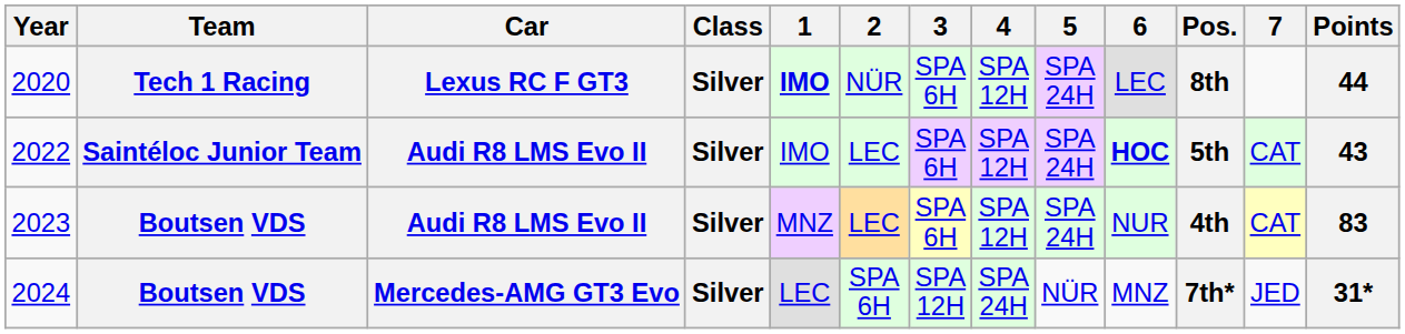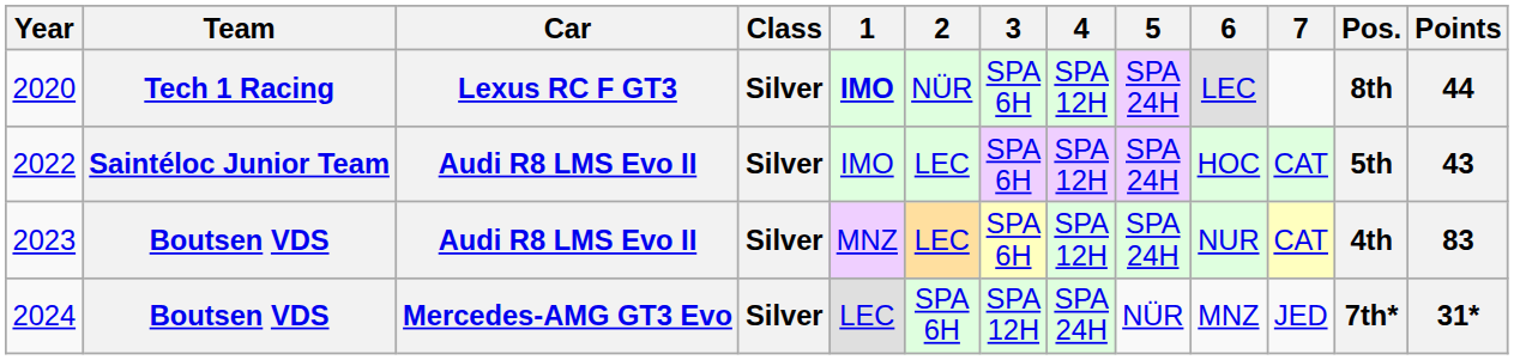 <table class="wikitable" border="1" style="text-align:center; font-size:85%;">
 <tr>
 <th>Year</th>
 <th>Team</th>
 <th>Car</th>
 <th>Class</th>
 <th>1</th>
 <th>2</th>
 <th>3</th>
 <th>4</th>
 <th>5</th>
 <th>6</th>
+<th>7</th>
 <th>Pos.</th>
-<th>7</th>
 <th>Points</th>
 </tr>
 <tr>
 <td><a href='#'>2020</a></td>
 <th nowrap><a href='#'>Tech 1 Racing</a></th>
 <th nowrap><a href='#'>Lexus RC F GT3</a></th>
 <th>Silver</th>
 <td style="background:#DFFFDF;"><strong><a href='#'>IMO</a></strong><br></td>
 <td style="background:#DFFFDF;"><a href='#'>NÜR</a><br></td>
 <td style="background:#DFFFDF;"><a href='#'>SPA<br>6H</a><br></td>
 <td style="background:#DFFFDF;"><a href='#'>SPA<br>12H</a><br></td>
 <td style="background:#EFCFFF;"><a href='#'>SPA<br>24H</a><br></td>
 <td style="background:#DFDFDF;"><a href='#'>LEC</a><br></td>
+<td></td>
 <th>8th</th>
-<td></td>
 <th>44</th>
 </tr>
 <tr>
 <td><a href='#'>2022</a></td>
 <th nowrap><a href='#'>Saintéloc Junior Team</a></th>
 <th nowrap><a href='#'>Audi R8 LMS Evo II</a></th>
 <th>Silver</th>
 <td style="background:#dfffdf;"><a href='#'>IMO</a><br></td>
 <td style="background:#dfffdf;"><a href='#'>LEC</a><br></td>
 <td style="background:#EFCFFF;"><a href='#'>SPA<br>6H</a><br></td>
 <td style="background:#EFCFFF;"><a href='#'>SPA<br>12H</a><br></td>
 <td style="background:#EFCFFF;"><a href='#'>SPA<br>24H</a><br></td>
-<td style="background:#dfffdf;"><strong><a href='#'>HOC</a><br></strong></td>
+<td style="background:#dfffdf;"><a href='#'>HOC</a><br></td>
+<td style="background:#dfffdf;"><a href='#'>CAT</a><br></td>
 <th>5th</th>
-<td style="background:#dfffdf;"><a href='#'>CAT</a><br></td>
 <th>43</th>
 </tr>
 <tr>
 <td><a href='#'>2023</a></td>
 <th nowrap><a href='#'>Boutsen</a> <a href='#'>VDS</a></th>
 <th nowrap><a href='#'>Audi R8 LMS Evo II</a></th>
 <th>Silver</th>
 <td style="background:#EFCFFF;"><a href='#'>MNZ</a><br></td>
 <td style="background:#FFDF9F;"><a href='#'>LEC</a><br></td>
 <td style="background:#FFFFBF;"><a href='#'>SPA<br>6H</a><br></td>
 <td style="background:#dfffdf;"><a href='#'>SPA<br>12H</a><br></td>
 <td style="background:#dfffdf;"><a href='#'>SPA<br>24H</a><br></td>
 <td style="background:#dfffdf;"><a href='#'>NUR</a><br></td>
+<td style="background:#ffffbf;"><a href='#'>CAT</a><br></td>
 <th>4th</th>
-<td style="background:#ffffbf;"><a href='#'>CAT</a><br></td>
 <th>83</th>
 </tr>
 <tr>
 <td><a href='#'>2024</a></td>
 <th nowrap><a href='#'>Boutsen</a> <a href='#'>VDS</a></th>
 <th nowrap><a href='#'>Mercedes-AMG GT3 Evo</a></th>
 <th>Silver</th>
 <td style="background:#DFDFDF;"><a href='#'>LEC</a><br></td>
 <td style="background:#DFFFDF;"><a href='#'>SPA<br>6H</a><br></td>
 <td style="background:#DFFFDF;"><a href='#'>SPA<br>12H</a><br></td>
 <td style="background:#DFFFDF;"><a href='#'>SPA<br>24H</a><br></td>
 <td style="background:#;"><a href='#'>NÜR</a><br></td>
 <td style="background:#;"><a href='#'>MNZ</a><br></td>
+<td style="background:#;"><a href='#'>JED</a><br></td>
 <th style="background:#;">7th*</th>
-<td style="background:#;"><a href='#'>JED</a><br></td>
 <th style="background:#;">31*</th>
 </tr>
 </table>
